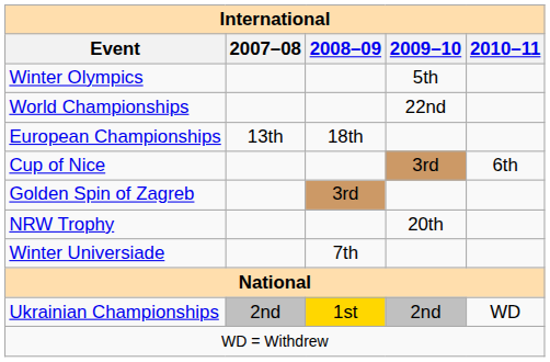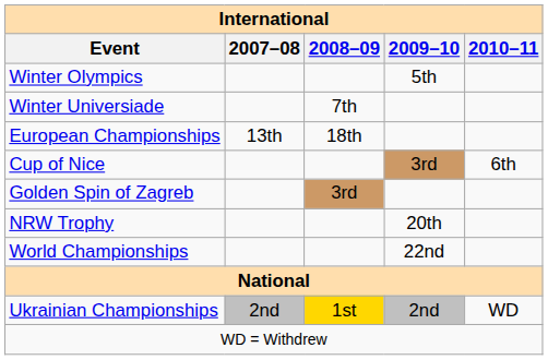 <table class="wikitable" style="text-align:center">
 <tr>
 <th colspan="5" style="background:#ffdead; text-align:center;"><strong>International</strong></th>
 </tr>
 <tr>
 <th>Event</th>
 <th>2007–08</th>
 <th><a href='#'>2008–09</a></th>
 <th><a href='#'>2009–10</a></th>
 <th><a href='#'>2010–11</a></th>
 </tr>
 <tr>
 <td align=left><a href='#'>Winter Olympics</a></td>
 <td></td>
 <td></td>
 <td>5th</td>
 <td></td>
 </tr>
 <tr>
-<td align=left><a href='#'>World Championships</a></td>
+<td align=left><a href='#'>Winter Universiade</a></td>
 <td></td>
+<td>7th</td>
 <td></td>
-<td>22nd</td>
 <td></td>
 </tr>
 <tr>
 <td align=left><a href='#'>European Championships</a></td>
 <td>13th</td>
 <td>18th</td>
 <td></td>
 <td></td>
 </tr>
 <tr>
 <td align=left><a href='#'>Cup of Nice</a></td>
 <td></td>
 <td></td>
 <td style="background:#c96;">3rd</td>
 <td>6th</td>
 </tr>
 <tr>
 <td align=left><a href='#'>Golden Spin of Zagreb</a></td>
 <td></td>
 <td style="background:#c96;">3rd</td>
 <td></td>
 <td></td>
 </tr>
 <tr>
 <td align=left><a href='#'>NRW Trophy</a></td>
 <td></td>
 <td></td>
 <td>20th</td>
 <td></td>
 </tr>
 <tr>
-<td align=left><a href='#'>Winter Universiade</a></td>
+<td align=left><a href='#'>World Championships</a></td>
 <td></td>
-<td>7th</td>
 <td></td>
+<td>22nd</td>
 <td></td>
 </tr>
 <tr>
 <th colspan="5" style="background:#ffdead; text-align:center;"><strong>National</strong></th>
 </tr>
 <tr>
 <td align=left><a href='#'>Ukrainian Championships</a></td>
 <td style="background:silver;">2nd</td>
 <td style="background:gold;">1st</td>
 <td style="background:silver;">2nd</td>
 <td>WD</td>
 </tr>
 <tr>
 <td colspan="5" style="text-align:center;"><small> WD = Withdrew </small></td>
 </tr>
 </table>
